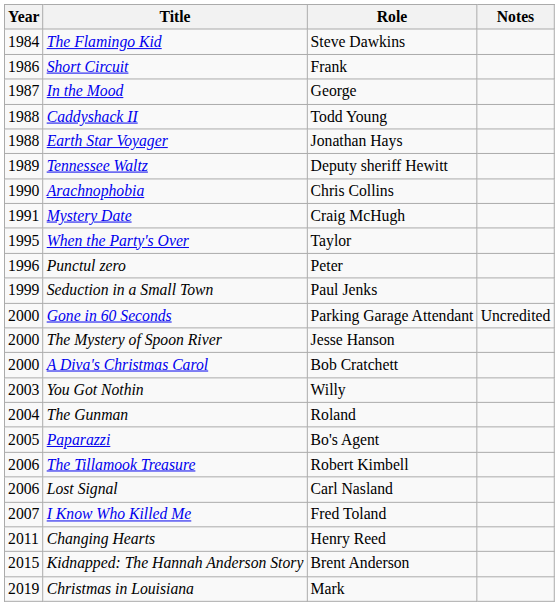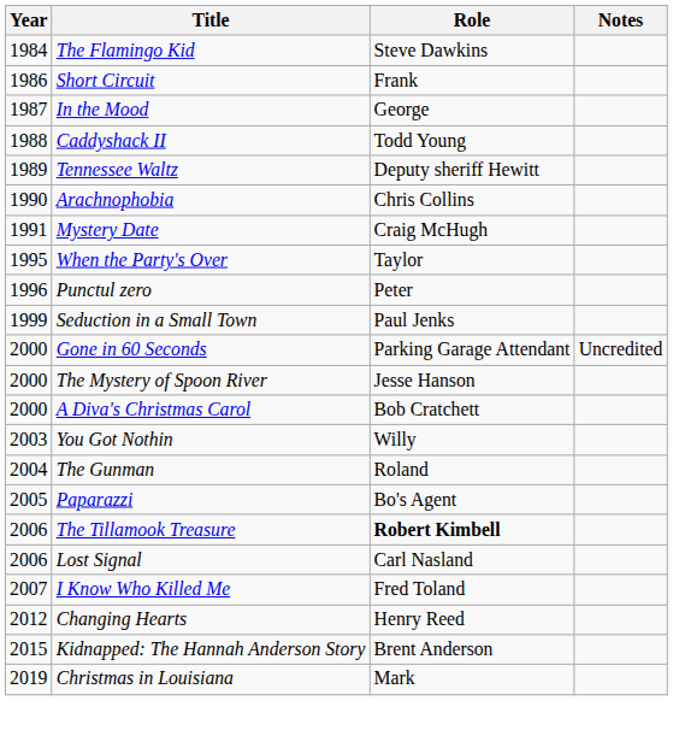 <table class="wikitable">
 <tr>
 <th>Year</th>
 <th>Title</th>
 <th>Role</th>
 <th>Notes</th>
 </tr>
 <tr>
 <td>1984</td>
 <td><em><a href='#'>The Flamingo Kid</a></em></td>
 <td>Steve Dawkins</td>
 <td></td>
 </tr>
 <tr>
 <td>1986</td>
 <td><em><a href='#'>Short Circuit</a></em></td>
 <td>Frank</td>
 <td></td>
 </tr>
 <tr>
 <td>1987</td>
 <td><em><a href='#'>In the Mood</a></em></td>
 <td>George</td>
 <td></td>
 </tr>
 <tr>
 <td>1988</td>
 <td><em><a href='#'>Caddyshack II</a></em></td>
 <td>Todd Young</td>
-<td></td>
-</tr>
-<tr>
-<td>1988</td>
-<td><em><a href='#'>Earth Star Voyager</a></em></td>
-<td>Jonathan Hays</td>
 <td></td>
 </tr>
 <tr>
 <td>1989</td>
 <td><em><a href='#'>Tennessee Waltz</a></em></td>
 <td>Deputy sheriff Hewitt</td>
 <td></td>
 </tr>
 <tr>
 <td>1990</td>
 <td><em><a href='#'>Arachnophobia</a></em></td>
 <td>Chris Collins</td>
 <td></td>
 </tr>
 <tr>
 <td>1991</td>
 <td><em><a href='#'>Mystery Date</a></em></td>
 <td>Craig McHugh</td>
 <td></td>
 </tr>
 <tr>
 <td>1995</td>
 <td><em><a href='#'>When the Party's Over</a></em></td>
 <td>Taylor</td>
 <td></td>
 </tr>
 <tr>
 <td>1996</td>
 <td><em>Punctul zero</em></td>
 <td>Peter</td>
 <td></td>
 </tr>
 <tr>
 <td>1999</td>
 <td><em>Seduction in a Small Town</em></td>
 <td>Paul Jenks</td>
 <td></td>
 </tr>
 <tr>
 <td>2000</td>
 <td><em><a href='#'>Gone in 60 Seconds</a></em></td>
 <td>Parking Garage Attendant</td>
 <td>Uncredited</td>
 </tr>
 <tr>
 <td>2000</td>
 <td><em>The Mystery of Spoon River</em></td>
 <td>Jesse Hanson</td>
 <td></td>
 </tr>
 <tr>
 <td>2000</td>
 <td><em><a href='#'>A Diva's Christmas Carol</a></em></td>
 <td>Bob Cratchett</td>
 <td></td>
 </tr>
 <tr>
 <td>2003</td>
 <td><em>You Got Nothin</em></td>
 <td>Willy</td>
 <td></td>
 </tr>
 <tr>
 <td>2004</td>
 <td><em>The Gunman</em></td>
 <td>Roland</td>
 <td></td>
 </tr>
 <tr>
 <td>2005</td>
 <td><em><a href='#'>Paparazzi</a></em></td>
 <td>Bo's Agent</td>
 <td></td>
 </tr>
 <tr>
 <td>2006</td>
 <td><em><a href='#'>The Tillamook Treasure</a></em></td>
-<td>Robert Kimbell</td>
+<td><strong>Robert Kimbell</strong></td>
 <td></td>
 </tr>
 <tr>
 <td>2006</td>
 <td><em>Lost Signal</em></td>
 <td>Carl Nasland</td>
 <td></td>
 </tr>
 <tr>
 <td>2007</td>
 <td><em><a href='#'>I Know Who Killed Me</a></em></td>
 <td>Fred Toland</td>
 <td></td>
 </tr>
 <tr>
-<td>2011</td>
+<td>2012</td>
 <td><em>Changing Hearts</em></td>
 <td>Henry Reed</td>
 <td></td>
 </tr>
 <tr>
 <td>2015</td>
 <td><em>Kidnapped: The Hannah Anderson Story</em></td>
 <td>Brent Anderson</td>
 <td></td>
 </tr>
 <tr>
 <td>2019</td>
 <td><em>Christmas in Louisiana</em></td>
 <td>Mark</td>
 <td></td>
 </tr>
 </table>
